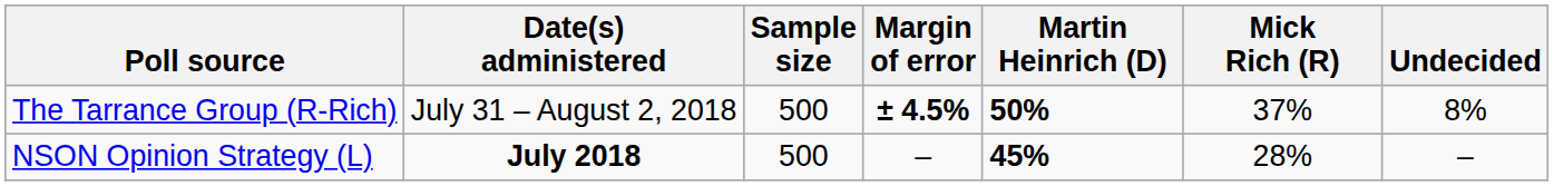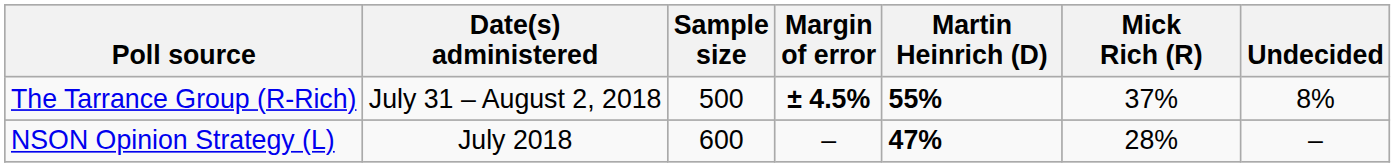 <table class="wikitable">
 <tr valign=bottom>
 <th>Poll source</th>
 <th>Date(s)<br>administered</th>
 <th>Sample<br>size</th>
 <th>Margin<br>of error</th>
 <th style="width:100px;">Martin<br>Heinrich (D)</th>
 <th style="width:100px;">Mick<br>Rich (R)</th>
 <th>Undecided</th>
 </tr>
 <tr>
 <td><a href='#'>The Tarrance Group (R-Rich)</a></td>
 <td align=center>July 31 – August 2, 2018</td>
 <td align=center>500</td>
 <td align=center><strong>± 4.5%</strong></td>
-<td><strong>50%</strong></td>
+<td><strong>55%</strong></td>
 <td align=center>37%</td>
 <td align=center>8%</td>
 </tr>
 <tr>
 <td><a href='#'>NSON Opinion Strategy (L)</a></td>
-<td align=center><strong>July 2018</strong></td>
-<td align=center>500</td>
+<td align=center>July 2018</td>
+<td align=center>600</td>
 <td align=center>–</td>
-<td><strong>45%</strong></td>
+<td><strong>47%</strong></td>
 <td align=center>28%</td>
 <td align=center>–</td>
 </tr>
 </table>
